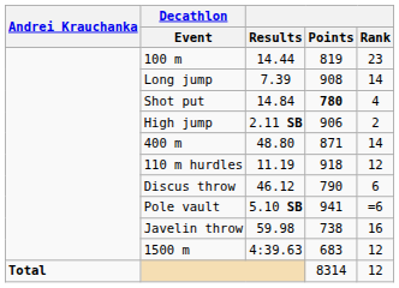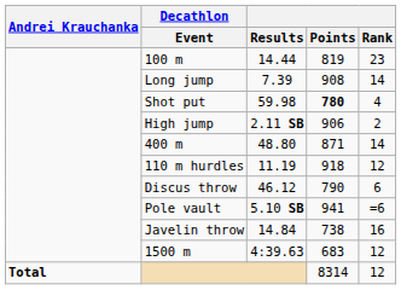 <table class=wikitable style="font-size:90%;">
 <tr>
 <th rowspan="2"><strong><a href='#'>Andrei Krauchanka</a></strong></th>
 <th><a href='#'>Decathlon</a></th>
 <th colspan="3"></th>
 </tr>
 <tr>
 <th>Event</th>
 <th>Results</th>
 <th>Points</th>
 <th>Rank</th>
 </tr>
 <tr style="border-top: single;">
 <td rowspan="10"></td>
 <td>100 m</td>
 <td align=center>14.44</td>
 <td align=center>819</td>
 <td align=center>23</td>
 </tr>
 <tr>
 <td>Long jump</td>
 <td align=center>7.39</td>
 <td align=center>908</td>
 <td align=center>14</td>
 </tr>
 <tr>
 <td>Shot put</td>
-<td align=center>14.84</td>
+<td align=center>59.98</td>
 <td align=center><strong>780</strong></td>
 <td align=center>4</td>
 </tr>
 <tr>
 <td>High jump</td>
 <td align=center>2.11 <strong>SB</strong></td>
 <td align=center>906</td>
 <td align=center>2</td>
 </tr>
 <tr>
 <td>400 m</td>
 <td align=center>48.80</td>
 <td align=center>871</td>
 <td align=center>14</td>
 </tr>
 <tr>
 <td>110 m hurdles</td>
 <td align=center>11.19</td>
 <td align=center>918</td>
 <td align=center>12</td>
 </tr>
 <tr>
 <td>Discus throw</td>
 <td align=center>46.12</td>
 <td align=center>790</td>
 <td align=center>6</td>
 </tr>
 <tr>
 <td>Pole vault</td>
 <td align=center>5.10 <strong>SB</strong></td>
 <td align=center>941</td>
 <td align=center>=6</td>
 </tr>
 <tr>
 <td>Javelin throw</td>
-<td align=center>59.98</td>
+<td align=center>14.84</td>
 <td align=center>738</td>
 <td align=center>16</td>
 </tr>
 <tr>
 <td>1500 m</td>
 <td align=center>4:39.63</td>
 <td align=center>683</td>
 <td align=center>12</td>
 </tr>
 <tr style="border-top: single;">
 <td><strong>Total</strong></td>
 <td colspan="2" style="background:wheat;"></td>
 <td align=center>8314</td>
 <td align=center>12</td>
 </tr>
 </table>
